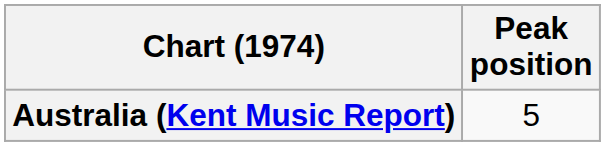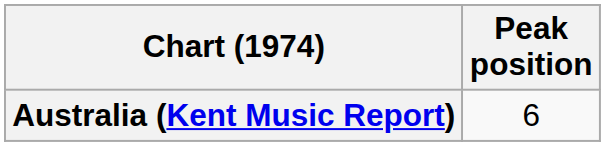 <table class="wikitable sortable plainrowheaders">
 <tr>
 <th scope="col">Chart (1974)</th>
 <th scope="col">Peak<br>position</th>
 </tr>
 <tr>
 <th scope="row">Australia (<a href='#'>Kent Music Report</a>)</th>
-<td style="text-align:center;">5</td>
+<td style="text-align:center;">6</td>
 </tr>
 </table>
